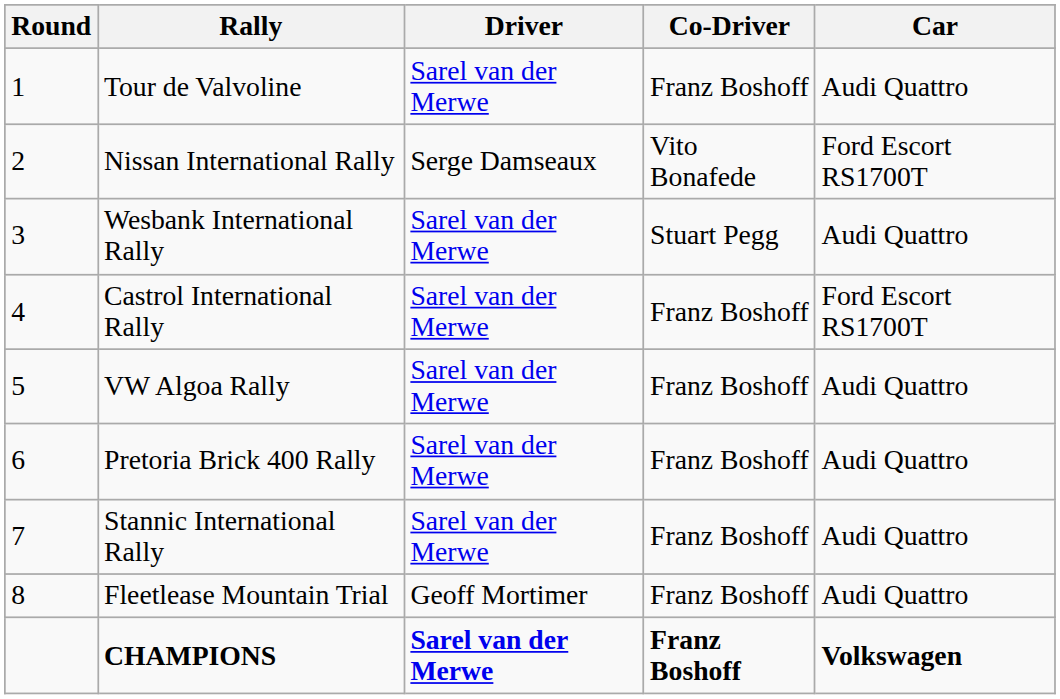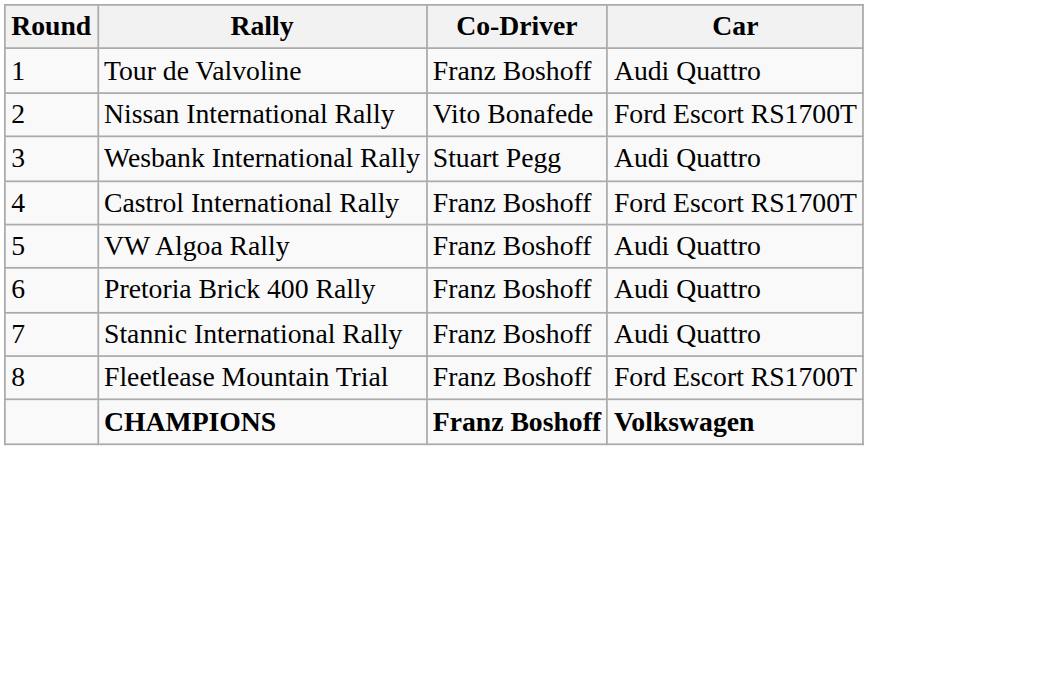 <table class="wikitable">
 <tr>
 <th>Round</th>
 <th>Rally</th>
-<th>Driver</th>
 <th>Co-Driver</th>
 <th>Car</th>
 </tr>
 <tr>
 <td>1</td>
 <td>Tour de Valvoline</td>
-<td><a href='#'>Sarel van der Merwe</a></td>
 <td>Franz Boshoff</td>
 <td>Audi Quattro</td>
 </tr>
 <tr>
 <td>2</td>
 <td>Nissan International Rally</td>
-<td>Serge Damseaux</td>
 <td>Vito Bonafede</td>
 <td>Ford Escort RS1700T</td>
 </tr>
 <tr>
 <td>3</td>
 <td>Wesbank International Rally</td>
-<td><a href='#'>Sarel van der Merwe</a></td>
 <td>Stuart Pegg</td>
 <td>Audi Quattro</td>
 </tr>
 <tr>
 <td>4</td>
 <td>Castrol International Rally</td>
-<td><a href='#'>Sarel van der Merwe</a></td>
 <td>Franz Boshoff</td>
 <td>Ford Escort RS1700T</td>
 </tr>
 <tr>
 <td>5</td>
 <td>VW Algoa Rally</td>
-<td><a href='#'>Sarel van der Merwe</a></td>
 <td>Franz Boshoff</td>
 <td>Audi Quattro</td>
 </tr>
 <tr>
 <td>6</td>
 <td>Pretoria Brick 400 Rally</td>
-<td><a href='#'>Sarel van der Merwe</a></td>
 <td>Franz Boshoff</td>
 <td>Audi Quattro</td>
 </tr>
 <tr>
 <td>7</td>
 <td>Stannic International Rally</td>
-<td><a href='#'>Sarel van der Merwe</a></td>
 <td>Franz Boshoff</td>
 <td>Audi Quattro</td>
 </tr>
 <tr>
 <td>8</td>
 <td>Fleetlease Mountain Trial</td>
-<td>Geoff Mortimer</td>
 <td>Franz Boshoff</td>
-<td>Audi Quattro</td>
+<td>Ford Escort RS1700T</td>
 </tr>
 <tr>
 <td></td>
 <td><strong>CHAMPIONS</strong></td>
-<td><strong><a href='#'>Sarel van der Merwe</a></strong></td>
 <td><strong>Franz Boshoff</strong></td>
 <td><strong>Volkswagen</strong></td>
 </tr>
 </table>
